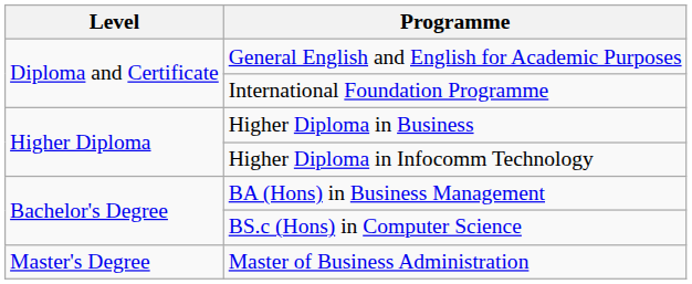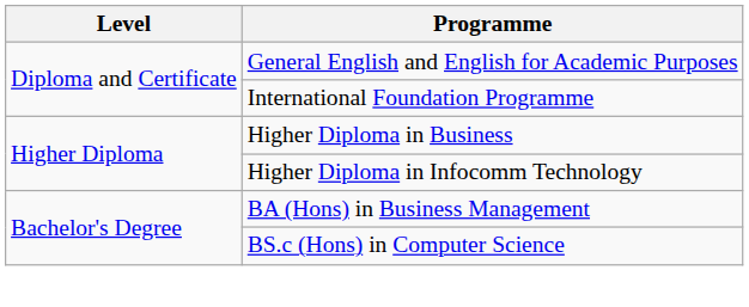 <table class="wikitable">
 <tr>
 <th>Level</th>
 <th>Programme</th>
 </tr>
 <tr>
 <td rowspan="2"><a href='#'>Diploma</a> and <a href='#'>Certificate</a></td>
 <td><a href='#'>General English</a> and <a href='#'>English for Academic Purposes</a></td>
 </tr>
 <tr>
 <td>International <a href='#'>Foundation Programme</a></td>
 </tr>
 <tr>
 <td rowspan="2"><a href='#'>Higher Diploma</a></td>
 <td>Higher <a href='#'>Diploma</a> in <a href='#'>Business</a></td>
 </tr>
 <tr>
 <td>Higher <a href='#'>Diploma</a> in Infocomm Technology</td>
 </tr>
 <tr>
 <td rowspan="2"><a href='#'>Bachelor's Degree</a></td>
 <td><a href='#'>BA (Hons)</a> in <a href='#'>Business Management</a></td>
 </tr>
 <tr>
 <td><a href='#'>BS.c (Hons)</a> in <a href='#'>Computer Science</a></td>
 </tr>
-<tr>
-<td><a href='#'>Master's Degree</a></td>
-<td><a href='#'>Master of Business Administration</a></td>
-</tr>
 </table>
